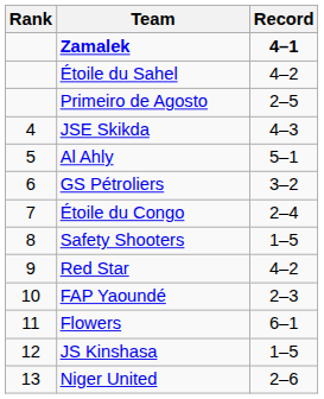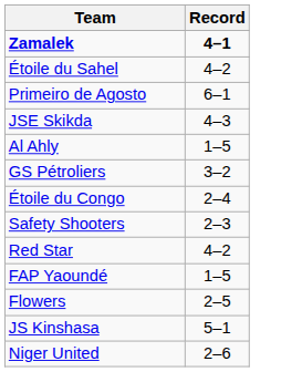 <table class=wikitable style="text-align:center;">
 <tr>
-<th>Rank</th>
 <th width=170>Team</th>
 <th>Record</th>
 </tr>
 <tr>
-<td></td>
 <td align=left> <strong><a href='#'>Zamalek</a></strong></td>
 <td><strong>4–1</strong></td>
 </tr>
 <tr>
-<td></td>
 <td align=left> <a href='#'>Étoile du Sahel</a></td>
 <td>4–2</td>
 </tr>
 <tr>
-<td></td>
 <td align=left> <a href='#'>Primeiro de Agosto</a></td>
-<td>2–5</td>
+<td>6–1</td>
 </tr>
 <tr>
-<td>4</td>
 <td align=left> <a href='#'>JSE Skikda</a></td>
 <td>4–3</td>
 </tr>
 <tr>
-<td>5</td>
 <td align=left> <a href='#'>Al Ahly</a></td>
-<td>5–1</td>
+<td>1–5</td>
 </tr>
 <tr>
-<td>6</td>
 <td align=left> <a href='#'>GS Pétroliers</a></td>
 <td>3–2</td>
 </tr>
 <tr>
-<td>7</td>
 <td align=left> <a href='#'>Étoile du Congo</a></td>
 <td>2–4</td>
 </tr>
 <tr>
-<td>8</td>
 <td align=left> <a href='#'>Safety Shooters</a></td>
-<td>1–5</td>
+<td>2–3</td>
 </tr>
 <tr>
-<td>9</td>
 <td align=left> <a href='#'>Red Star</a></td>
 <td>4–2</td>
 </tr>
 <tr>
-<td>10</td>
 <td align=left> <a href='#'>FAP Yaoundé</a></td>
-<td>2–3</td>
-</tr>
-<tr>
-<td>11</td>
-<td align=left> <a href='#'>Flowers</a></td>
-<td>6–1</td>
-</tr>
-<tr>
-<td>12</td>
-<td align=left> <a href='#'>JS Kinshasa</a></td>
 <td>1–5</td>
 </tr>
 <tr>
-<td>13</td>
+<td align=left> <a href='#'>Flowers</a></td>
+<td>2–5</td>
+</tr>
+<tr>
+<td align=left> <a href='#'>JS Kinshasa</a></td>
+<td>5–1</td>
+</tr>
+<tr>
 <td align=left> <a href='#'>Niger United</a></td>
 <td>2–6</td>
 </tr>
 </table>
